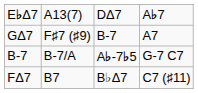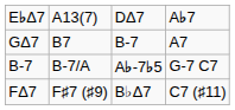 <table class="wikitable">
 <tr>
 <td>E<strong>♭</strong>Δ7</td>
 <td>A13(7)</td>
 <td>DΔ7</td>
 <td>A<strong>♭</strong>7</td>
 </tr>
 <tr>
 <td>GΔ7</td>
-<td>F♯7 (♯9)</td>
+<td>B7</td>
 <td>B-7</td>
 <td>A7</td>
 </tr>
 <tr>
 <td>B-7</td>
 <td>B-7/A</td>
 <td>A<strong>♭</strong>-7<strong>♭</strong>5</td>
 <td>G-7 C7</td>
 </tr>
 <tr>
 <td>FΔ7</td>
-<td>B7</td>
+<td>F♯7 (♯9)</td>
 <td>B♭Δ7</td>
 <td>C7 (♯11)</td>
 </tr>
 </table>
